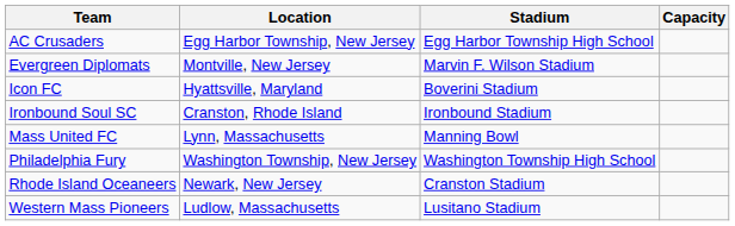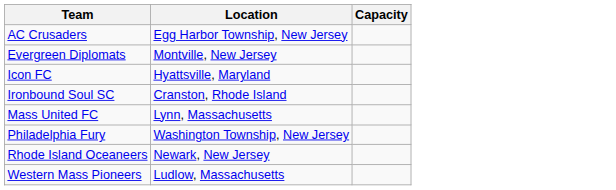 <table class="wikitable" border="1" style="font-size:90%;">
 <tr>
 <th>Team</th>
 <th>Location</th>
-<th>Stadium</th>
 <th>Capacity</th>
 </tr>
 <tr>
 <td><a href='#'>AC Crusaders</a></td>
 <td><a href='#'>Egg Harbor Township</a>, <a href='#'>New Jersey</a></td>
-<td><a href='#'>Egg Harbor Township High School</a></td>
 <td style="text-align:center;"></td>
 </tr>
 <tr>
 <td><a href='#'>Evergreen Diplomats</a></td>
 <td><a href='#'>Montville</a>, <a href='#'>New Jersey</a></td>
-<td><a href='#'>Marvin F. Wilson Stadium</a></td>
 <td style="text-align:center;"></td>
 </tr>
 <tr>
 <td><a href='#'>Icon FC</a></td>
 <td><a href='#'>Hyattsville</a>, <a href='#'>Maryland</a></td>
-<td><a href='#'>Boverini Stadium</a></td>
 <td style="text-align:center;"></td>
 </tr>
 <tr>
 <td><a href='#'>Ironbound Soul SC</a></td>
 <td><a href='#'>Cranston</a>, <a href='#'>Rhode Island</a></td>
-<td><a href='#'>Ironbound Stadium</a></td>
 <td style="text-align:center;"></td>
 </tr>
 <tr>
 <td><a href='#'>Mass United FC</a></td>
 <td><a href='#'>Lynn</a>, <a href='#'>Massachusetts</a></td>
-<td><a href='#'>Manning Bowl</a></td>
 <td style="text-align:center;"></td>
 </tr>
 <tr>
 <td><a href='#'>Philadelphia Fury</a></td>
 <td><a href='#'>Washington Township</a>, <a href='#'>New Jersey</a></td>
-<td><a href='#'>Washington Township High School</a></td>
 <td style="text-align:center;"></td>
 </tr>
 <tr>
 <td><a href='#'>Rhode Island Oceaneers</a></td>
 <td><a href='#'>Newark</a>, <a href='#'>New Jersey</a></td>
-<td><a href='#'>Cranston Stadium</a></td>
 <td style="text-align:center;"></td>
 </tr>
 <tr>
 <td><a href='#'>Western Mass Pioneers</a></td>
 <td><a href='#'>Ludlow</a>, <a href='#'>Massachusetts</a></td>
-<td><a href='#'>Lusitano Stadium</a></td>
 <td style="text-align:center;"></td>
 </tr>
 </table>
